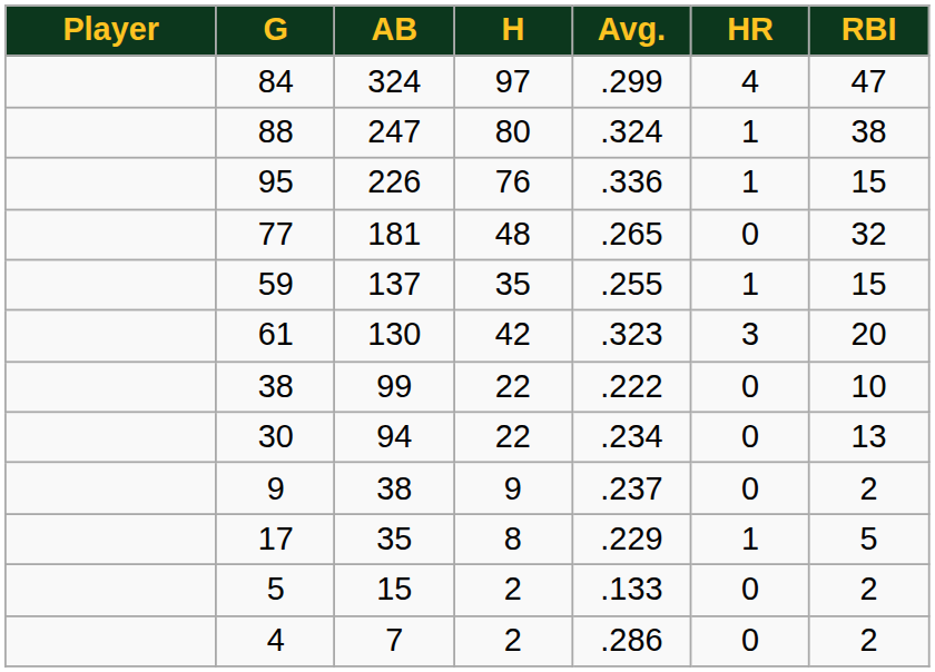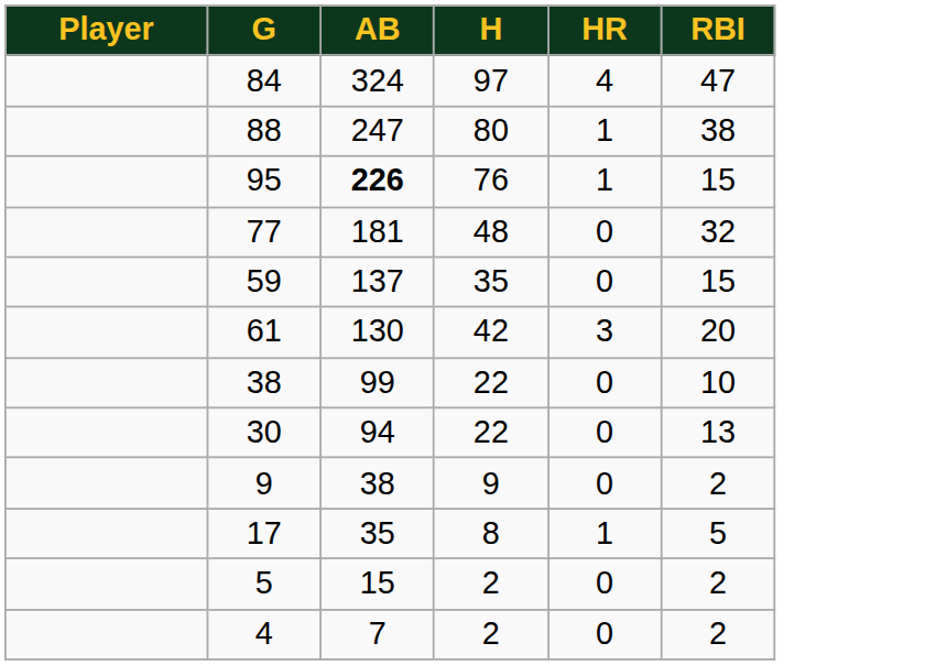 <table class="wikitable sortable">
 <tr>
 <th style="background:#0C371D;color:#ffc322;" width="16%">Player</th>
 <th style="background:#0C371D;color:#ffc322;" width="9%">G</th>
 <th style="background:#0C371D;color:#ffc322;" width="9%">AB</th>
 <th style="background:#0C371D;color:#ffc322;" width="9%">H</th>
-<th style="background:#0C371D;color:#ffc322;" width="9%">Avg.</th>
 <th style="background:#0C371D;color:#ffc322;" width="9%">HR</th>
 <th style="background:#0C371D;color:#ffc322;" width="9%">RBI</th>
 </tr>
 <tr align="center">
 <td></td>
 <td>84</td>
 <td>324</td>
 <td>97</td>
-<td>.299</td>
 <td>4</td>
 <td>47</td>
 </tr>
 <tr align="center">
 <td></td>
 <td>88</td>
 <td>247</td>
 <td>80</td>
-<td>.324</td>
 <td>1</td>
 <td>38</td>
 </tr>
 <tr align="center">
 <td></td>
 <td>95</td>
-<td>226</td>
+<td><strong>226</strong></td>
 <td>76</td>
-<td>.336</td>
 <td>1</td>
 <td>15</td>
 </tr>
 <tr align="center">
 <td></td>
 <td>77</td>
 <td>181</td>
 <td>48</td>
-<td>.265</td>
 <td>0</td>
 <td>32</td>
 </tr>
 <tr align="center">
 <td></td>
 <td>59</td>
 <td>137</td>
 <td>35</td>
-<td>.255</td>
-<td>1</td>
+<td>0</td>
 <td>15</td>
 </tr>
 <tr align="center">
 <td></td>
 <td>61</td>
 <td>130</td>
 <td>42</td>
-<td>.323</td>
 <td>3</td>
 <td>20</td>
 </tr>
 <tr align="center">
 <td></td>
 <td>38</td>
 <td>99</td>
 <td>22</td>
-<td>.222</td>
 <td>0</td>
 <td>10</td>
 </tr>
 <tr align="center">
 <td></td>
 <td>30</td>
 <td>94</td>
 <td>22</td>
-<td>.234</td>
 <td>0</td>
 <td>13</td>
 </tr>
 <tr align="center">
 <td></td>
 <td>9</td>
 <td>38</td>
 <td>9</td>
-<td>.237</td>
 <td>0</td>
 <td>2</td>
 </tr>
 <tr align="center">
 <td></td>
 <td>17</td>
 <td>35</td>
 <td>8</td>
-<td>.229</td>
 <td>1</td>
 <td>5</td>
 </tr>
 <tr align="center">
 <td></td>
 <td>5</td>
 <td>15</td>
 <td>2</td>
-<td>.133</td>
 <td>0</td>
 <td>2</td>
 </tr>
 <tr align="center">
 <td></td>
 <td>4</td>
 <td>7</td>
 <td>2</td>
-<td>.286</td>
 <td>0</td>
 <td>2</td>
 </tr>
 </table>
